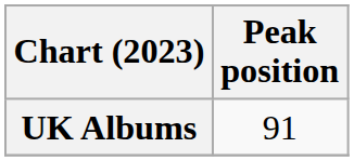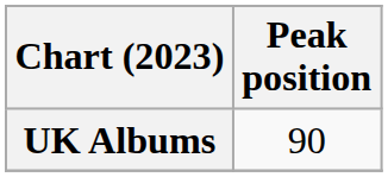 <table class="wikitable sortable plainrowheaders" style="text-align:center">
 <tr>
 <th scope="col">Chart (2023)</th>
 <th scope="col">Peak<br>position</th>
 </tr>
 <tr>
 <th scope="row">UK Albums</th>
-<td>91</td>
+<td>90</td>
 </tr>
 <tr>
 </tr>
 </table>
